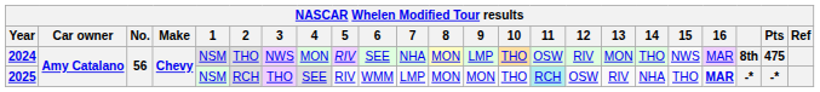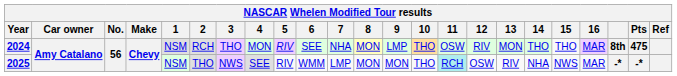 <table class="wikitable" style="text-align:center; font-size:75%">
 <tr>
 <th colspan=38><a href='#'>NASCAR</a> <a href='#'>Whelen Modified Tour</a> results</th>
 </tr>
 <tr>
 <th>Year</th>
 <th>Car owner</th>
 <th>No.</th>
 <th>Make</th>
 <th>1</th>
 <th>2</th>
 <th>3</th>
 <th>4</th>
 <th>5</th>
 <th>6</th>
 <th>7</th>
 <th>8</th>
 <th>9</th>
 <th>10</th>
 <th>11</th>
 <th>12</th>
 <th>13</th>
 <th>14</th>
 <th>15</th>
 <th>16</th>
 <th></th>
 <th>Pts</th>
 <th>Ref</th>
 </tr>
 <tr>
 <th><a href='#'>2024</a></th>
 <th rowspan=2><a href='#'>Amy Catalano</a></th>
 <th rowspan=2>56</th>
 <th rowspan=2><a href='#'>Chevy</a></th>
 <td style="background:#DFDFDF;"><a href='#'>NSM</a><br></td>
-<td style="background:#DFDFDF;"><a href='#'>THO</a><br></td>
-<td style="background:#EFCFFF;"><a href='#'>NWS</a><br></td>
+<td style="background:#DFDFDF;"><a href='#'>RCH</a><br></td>
+<td style="background:#EFCFFF;"><a href='#'>THO</a><br></td>
 <td style="background:#DFFFDF;"><a href='#'>MON</a><br></td>
 <td style="background:#EFCFFF;"><em><a href='#'>RIV</a></em><br></td>
 <td style="background:#DFFFDF;"><a href='#'>SEE</a><br></td>
 <td style="background:#DFFFDF;"><a href='#'>NHA</a><br></td>
 <td style="background:#FFFFBF;"><a href='#'>MON</a><br></td>
 <td style="background:#DFFFDF;"><a href='#'>LMP</a><br></td>
 <td style="background:#FFDF9F;"><a href='#'>THO</a><br></td>
 <td style="background:#DFFFDF;"><a href='#'>OSW</a><br></td>
 <td style="background:#DFFFDF;"><a href='#'>RIV</a><br></td>
 <td style="background:#DFFFDF;"><a href='#'>MON</a><br></td>
 <td style="background:#DFFFDF;"><a href='#'>THO</a><br></td>
-<td><a href='#'>NWS</a></td>
+<td><a href='#'>THO</a></td>
 <td style="background:#EFCFFF;"><a href='#'>MAR</a><br></td>
 <th>8th</th>
 <th>475</th>
 <th></th>
 </tr>
 <tr>
 <th><a href='#'>2025</a></th>
 <td style="background:#DFFFDF;"><a href='#'>NSM</a><br></td>
-<td style="background:#DFDFDF;"><a href='#'>RCH</a><br></td>
-<td style="background:#EFCFFF;"><a href='#'>THO</a><br></td>
+<td style="background:#DFDFDF;"><a href='#'>THO</a><br></td>
+<td style="background:#EFCFFF;"><a href='#'>NWS</a><br></td>
 <td style="background:#DFDFDF;"><a href='#'>SEE</a><br></td>
 <td><a href='#'>RIV</a></td>
 <td><a href='#'>WMM</a></td>
 <td><a href='#'>LMP</a></td>
 <td><a href='#'>MON</a></td>
 <td style="background:#;"><a href='#'>MON</a><br></td>
 <td><a href='#'>THO</a></td>
 <td style="background: paleturquoise;"><a href='#'>RCH</a></td>
 <td><a href='#'>OSW</a></td>
 <td><a href='#'>RIV</a></td>
 <td><a href='#'>NHA</a></td>
-<td><a href='#'>THO</a></td>
-<td><strong><a href='#'>MAR</a></strong></td>
+<td><a href='#'>NWS</a></td>
+<td><a href='#'>MAR</a></td>
 <th>-*</th>
 <th>-*</th>
 <th></th>
 </tr>
 </table>
